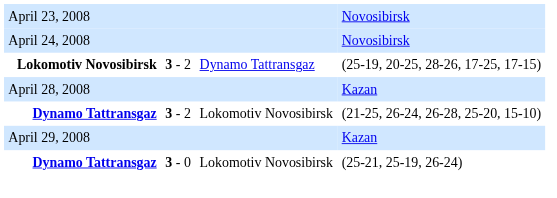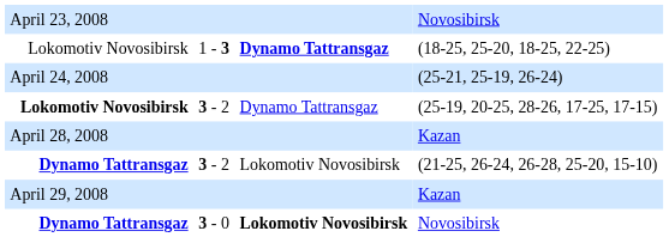 <table style=border-collapse:collapse cellspacing=0 cellpadding=5>
 <tr bgcolor=#D0E7FF>
 <td colspan="4">April 23, 2008</td>
 <td><a href='#'>Novosibirsk</a></td>
 </tr>
+<tr>
+<td></td>
+<td align=right>Lokomotiv Novosibirsk</td>
+<td>1 - <strong>3</strong></td>
+<td><strong><a href='#'>Dynamo Tattransgaz</a></strong></td>
+<td>(18-25, 25-20, 18-25, 22-25)</td>
+</tr>
 <tr bgcolor=#D0E7FF>
 <td colspan="4">April 24, 2008</td>
-<td><a href='#'>Novosibirsk</a></td>
+<td>(25-21, 25-19, 26-24)</td>
 </tr>
 <tr>
 <td></td>
 <td align=right><strong>Lokomotiv Novosibirsk</strong></td>
 <td><strong>3</strong> - 2</td>
 <td><a href='#'>Dynamo Tattransgaz</a></td>
 <td>(25-19, 20-25, 28-26, 17-25, 17-15)</td>
 </tr>
 <tr bgcolor=#D0E7FF>
 <td colspan="4">April 28, 2008</td>
 <td><a href='#'>Kazan</a></td>
 </tr>
 <tr>
 <td></td>
 <td align=right><strong><a href='#'>Dynamo Tattransgaz</a></strong></td>
 <td><strong>3</strong> - 2</td>
 <td>Lokomotiv Novosibirsk</td>
 <td>(21-25, 26-24, 26-28, 25-20, 15-10)</td>
 </tr>
 <tr bgcolor=#D0E7FF>
 <td colspan="4">April 29, 2008</td>
 <td><a href='#'>Kazan</a></td>
 </tr>
 <tr>
 <td></td>
 <td align=right><strong><a href='#'>Dynamo Tattransgaz</a></strong></td>
 <td><strong>3</strong> - 0</td>
-<td>Lokomotiv Novosibirsk</td>
-<td>(25-21, 25-19, 26-24)</td>
+<td><strong>Lokomotiv Novosibirsk</strong></td>
+<td><a href='#'>Novosibirsk</a></td>
 </tr>
 <tr>
 </tr>
 </table>
